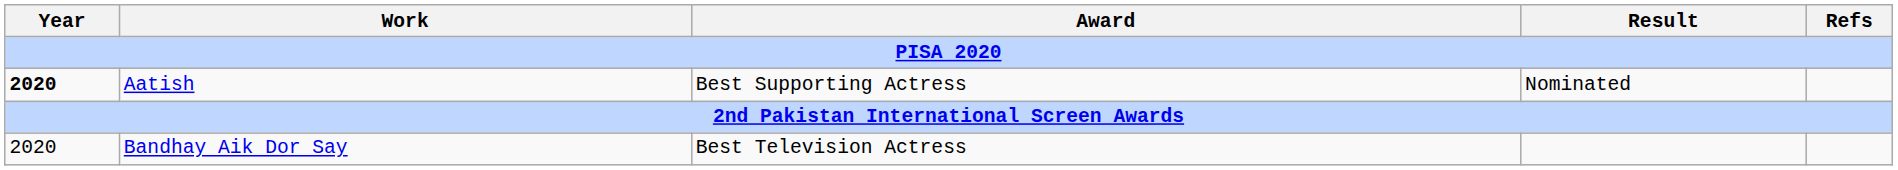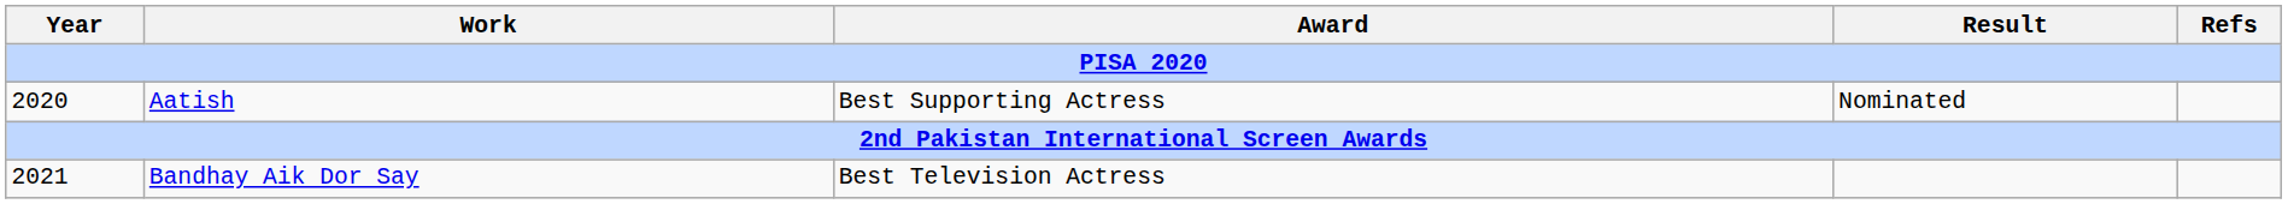 <table class="wikitable sortable plainrowheaders">
 <tr>
 <th width=4%>Year</th>
 <th width=20%>Work</th>
 <th width=29%>Award</th>
 <th width=10%>Result</th>
 <th width=3%>Refs</th>
 </tr>
 <tr>
 <th style="background:#bfd7ff;" colspan="5"><a href='#'>PISA 2020</a></th>
 </tr>
 <tr>
-<td><strong>2020</strong></td>
+<td>2020</td>
 <td><a href='#'>Aatish</a></td>
 <td>Best Supporting Actress</td>
 <td>Nominated</td>
 <td></td>
 </tr>
 <tr>
 <th style="background:#bfd7ff;" colspan="5"><a href='#'>2nd Pakistan International Screen Awards</a></th>
 </tr>
 <tr>
-<td>2020</td>
+<td>2021</td>
 <td><a href='#'>Bandhay Aik Dor Say</a></td>
 <td>Best Television Actress</td>
 <td></td>
 <td></td>
 </tr>
 </table>
